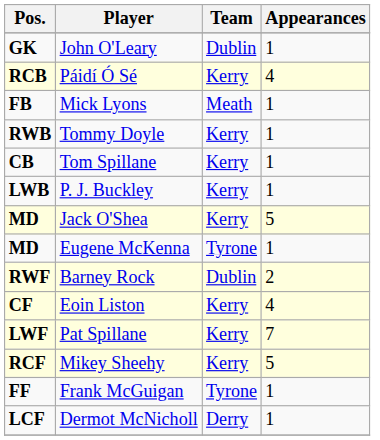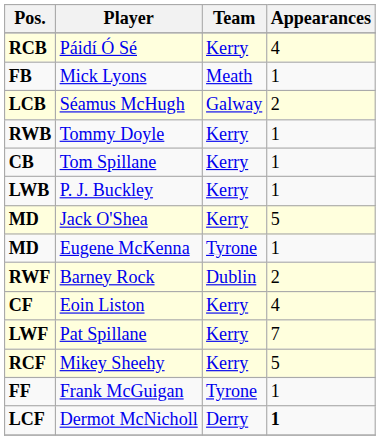 <table class="wikitable">
 <tr>
 <th>Pos.</th>
 <th>Player</th>
 <th>Team</th>
 <th>Appearances</th>
 </tr>
 <tr>
-</tr>
-<tr>
-<td><strong>GK</strong></td>
-<td> <a href='#'>John O'Leary</a></td>
-<td><a href='#'>Dublin</a></td>
-<td>1</td>
 </tr>
 <tr bgcolor=#FFFFDD>
 <td><strong>RCB</strong></td>
 <td> <a href='#'>Páidí Ó Sé</a></td>
 <td><a href='#'>Kerry</a></td>
 <td>4</td>
 </tr>
 <tr>
 <td><strong>FB</strong></td>
 <td> <a href='#'>Mick Lyons</a></td>
 <td><a href='#'>Meath</a></td>
 <td>1</td>
+</tr>
+<tr bgcolor=#FFFFDD>
+<td><strong>LCB</strong></td>
+<td> <a href='#'>Séamus McHugh</a></td>
+<td><a href='#'>Galway</a></td>
+<td>2</td>
 </tr>
 <tr>
 <td><strong>RWB</strong></td>
 <td> <a href='#'>Tommy Doyle</a></td>
 <td><a href='#'>Kerry</a></td>
 <td>1</td>
 </tr>
 <tr>
 <td><strong>CB</strong></td>
 <td> <a href='#'>Tom Spillane</a></td>
 <td><a href='#'>Kerry</a></td>
 <td>1</td>
 </tr>
 <tr>
 <td><strong>LWB</strong></td>
 <td> <a href='#'>P. J. Buckley</a></td>
 <td><a href='#'>Kerry</a></td>
 <td>1</td>
 </tr>
 <tr bgcolor=#FFFFDD>
 <td><strong>MD</strong></td>
 <td> <a href='#'>Jack O'Shea</a></td>
 <td><a href='#'>Kerry</a></td>
 <td>5</td>
 </tr>
 <tr>
 <td><strong>MD</strong></td>
 <td> <a href='#'>Eugene McKenna</a></td>
 <td><a href='#'>Tyrone</a></td>
 <td>1</td>
 </tr>
 <tr bgcolor=#FFFFDD>
 <td><strong>RWF</strong></td>
 <td> <a href='#'>Barney Rock</a></td>
 <td><a href='#'>Dublin</a></td>
 <td>2</td>
 </tr>
 <tr bgcolor=#FFFFDD>
 <td><strong>CF</strong></td>
 <td> <a href='#'>Eoin Liston</a></td>
 <td><a href='#'>Kerry</a></td>
 <td>4</td>
 </tr>
 <tr bgcolor=#FFFFDD>
 <td><strong>LWF</strong></td>
 <td> <a href='#'>Pat Spillane</a></td>
 <td><a href='#'>Kerry</a></td>
 <td>7</td>
 </tr>
 <tr bgcolor=#FFFFDD>
 <td><strong>RCF</strong></td>
 <td> <a href='#'>Mikey Sheehy</a></td>
 <td><a href='#'>Kerry</a></td>
 <td>5</td>
 </tr>
 <tr>
 <td><strong>FF</strong></td>
 <td> <a href='#'>Frank McGuigan</a></td>
 <td><a href='#'>Tyrone</a></td>
 <td>1</td>
 </tr>
 <tr>
 <td><strong>LCF</strong></td>
 <td> <a href='#'>Dermot McNicholl</a></td>
 <td><a href='#'>Derry</a></td>
-<td>1</td>
+<td><strong>1</strong></td>
 </tr>
 <tr>
 </tr>
 </table>
